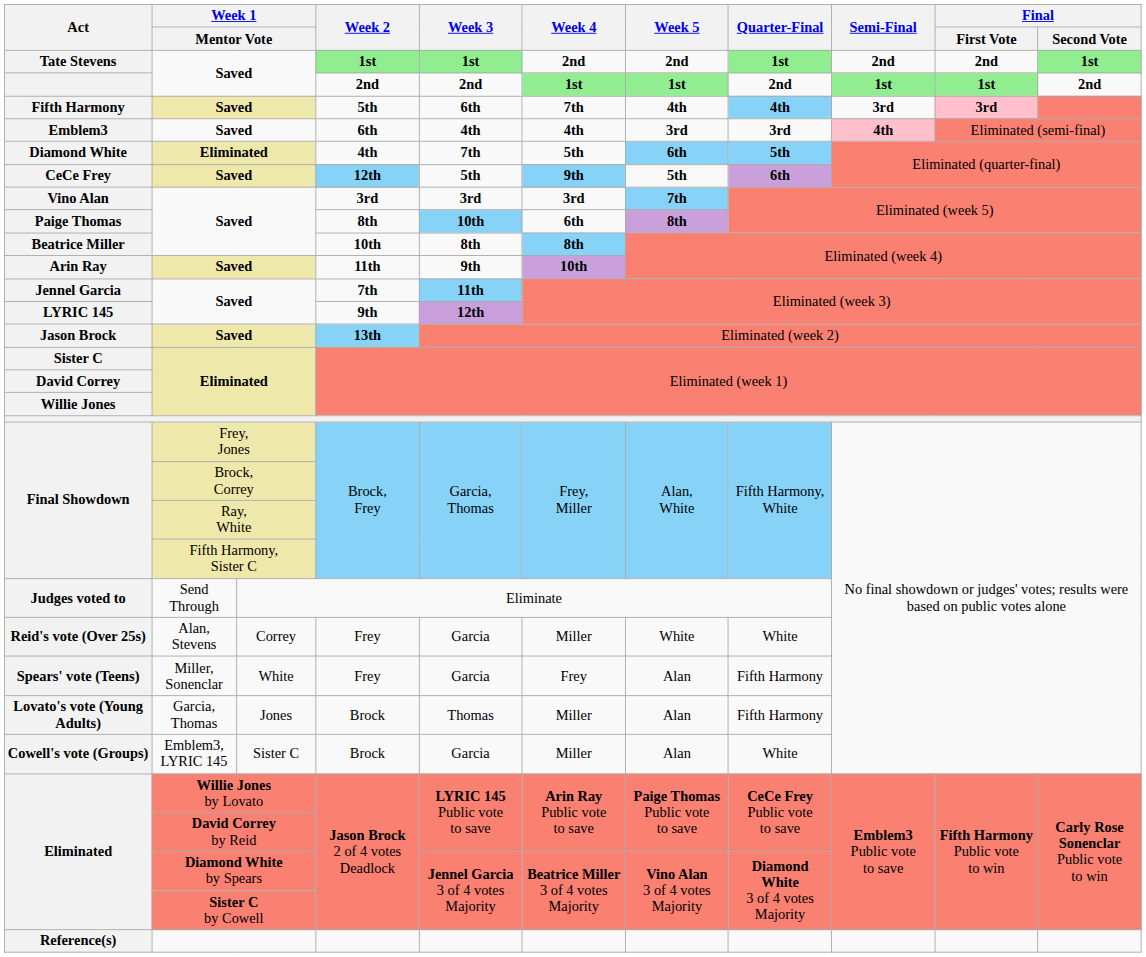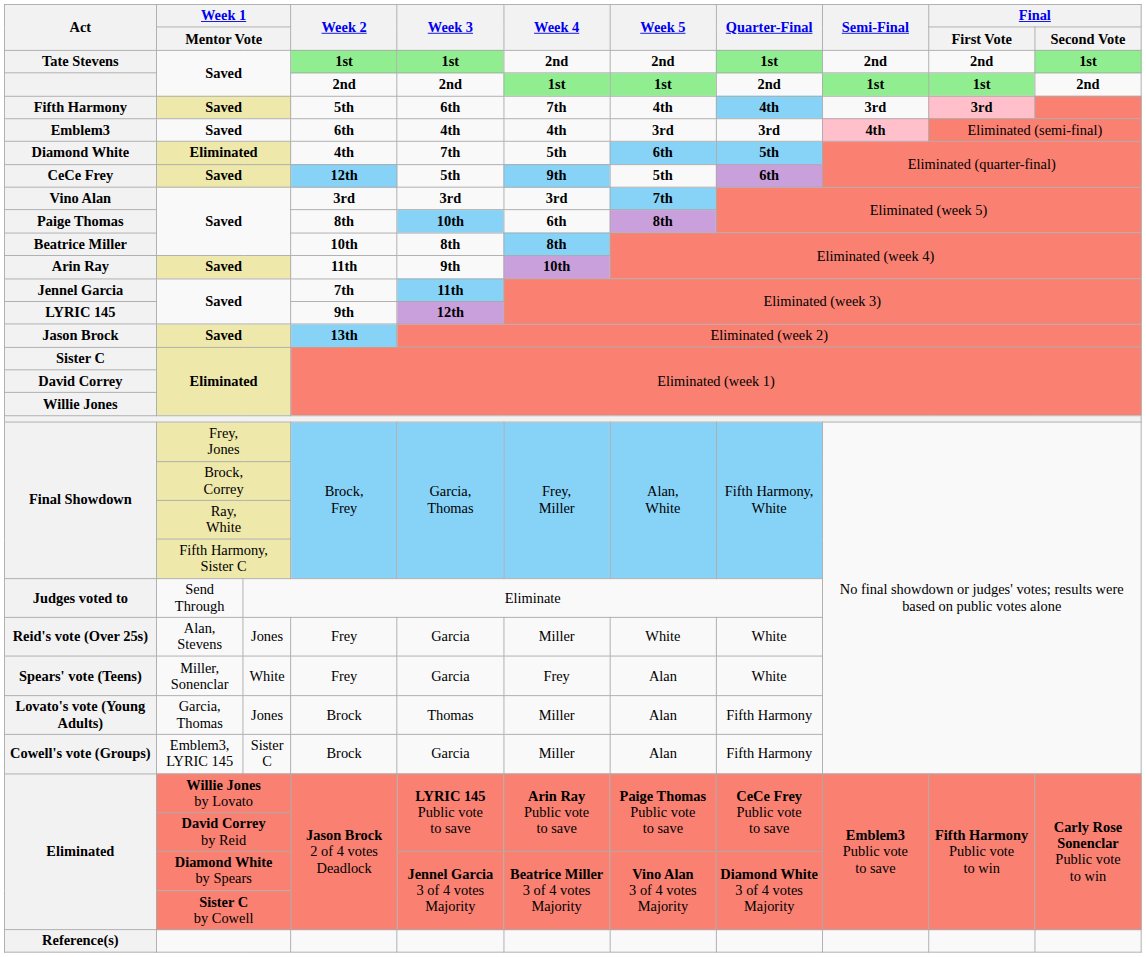 <table class="wikitable" style="text-align:center; width:100%">
 <tr>
 <th style="width:10%" rowspan="2">Act</th>
 <th colspan="2"><a href='#'>Week 1</a></th>
 <th style="width:7%" rowspan="2"><a href='#'>Week 2</a></th>
 <th style="width:7%" rowspan="2"><a href='#'>Week 3</a></th>
 <th style="width:7%" rowspan="2"><a href='#'>Week 4</a></th>
 <th style="width:7%" rowspan="2"><a href='#'>Week 5</a></th>
 <th style="width:7%" rowspan="2"><a href='#'>Quarter-Final</a></th>
 <th style="width:7%" rowspan="2"><a href='#'>Semi-Final</a></th>
 <th colspan="2"><a href='#'>Final</a></th>
 </tr>
 <tr>
 <th colspan="2" style="width:7%">Mentor Vote</th>
 <th style="width:7%">First Vote</th>
 <th style="width:7%">Second Vote</th>
 </tr>
 <tr>
 <th scope="row">Tate Stevens</th>
 <td rowspan=2 colspan="2"><strong>Saved</strong></td>
 <td style="background:lightgreen"><strong>1st</strong></td>
 <td style="background:lightgreen"><strong>1st</strong></td>
 <td><strong>2nd</strong></td>
 <td><strong>2nd</strong></td>
 <td style="background:lightgreen"><strong>1st</strong></td>
 <td><strong>2nd</strong></td>
 <td><strong>2nd</strong></td>
 <td style="background:lightgreen"><strong>1st</strong></td>
 </tr>
 <tr>
 <th scope="row"></th>
 <td><strong>2nd</strong></td>
 <td><strong>2nd</strong></td>
 <td style="background:lightgreen"><strong>1st</strong></td>
 <td style="background:lightgreen"><strong>1st</strong></td>
 <td><strong>2nd</strong></td>
 <td style="background:lightgreen"><strong>1st</strong></td>
 <td style="background:lightgreen"><strong>1st</strong></td>
 <td><strong>2nd</strong></td>
 </tr>
 <tr>
 <th scope="row">Fifth Harmony </th>
 <td colspan="2" style="background:#EEE8AA"><strong>Saved</strong></td>
 <td><strong>5th</strong></td>
 <td><strong>6th</strong></td>
 <td><strong>7th</strong></td>
 <td><strong>4th</strong></td>
 <td style="background:#87D3F8"><strong>4th</strong></td>
 <td><strong>3rd</strong></td>
 <td style="background:pink"><strong>3rd</strong></td>
 <td style="background:salmon"></td>
 </tr>
 <tr>
 <th scope="row">Emblem3</th>
 <td colspan="2"><strong>Saved</strong></td>
 <td><strong>6th</strong></td>
 <td><strong>4th</strong></td>
 <td><strong>4th</strong></td>
 <td><strong>3rd</strong></td>
 <td><strong>3rd</strong></td>
 <td style="background:pink"><strong>4th</strong></td>
 <td colspan="2" style="background:salmon">Eliminated (semi-final)</td>
 </tr>
 <tr>
 <th scope="row">Diamond White</th>
 <td colspan="2" style="background:#EEE8AA"><strong>Eliminated</strong></td>
 <td><strong>4th</strong></td>
 <td><strong>7th</strong></td>
 <td><strong>5th</strong></td>
 <td style="background:#87D3F8"><strong>6th</strong></td>
 <td style="background:#87D3F8"><strong>5th</strong></td>
 <td rowspan=2 colspan="3" style="background:salmon">Eliminated (quarter-final)</td>
 </tr>
 <tr>
 <th scope="row">CeCe Frey</th>
 <td colspan="2" style="background:#EEE8AA"><strong>Saved</strong></td>
 <td style="background:#87D3F8"><strong>12th</strong></td>
 <td><strong>5th</strong></td>
 <td style="background:#87D3F8"><strong>9th</strong></td>
 <td><strong>5th</strong></td>
 <td style="background:#C9A0DC;"><strong>6th</strong></td>
 </tr>
 <tr>
 <th scope="row">Vino Alan</th>
 <td rowspan=3 colspan="2"><strong>Saved</strong></td>
 <td><strong>3rd</strong></td>
 <td><strong>3rd</strong></td>
 <td><strong>3rd</strong></td>
 <td style="background:#87D3F8"><strong>7th</strong></td>
 <td rowspan=2 colspan="4" style="background:salmon">Eliminated (week 5)</td>
 </tr>
 <tr>
 <th scope="row">Paige Thomas</th>
 <td><strong>8th</strong></td>
 <td style="background:#87D3F8"><strong>10th</strong></td>
 <td><strong>6th</strong></td>
 <td style="background:#C9A0DC;"><strong>8th</strong></td>
 </tr>
 <tr>
 <th scope="row">Beatrice Miller</th>
 <td><strong>10th</strong></td>
 <td><strong>8th</strong></td>
 <td style="background:#87D3F8"><strong>8th</strong></td>
 <td rowspan=2 colspan="5" style="background:salmon">Eliminated (week 4)</td>
 </tr>
 <tr>
 <th scope="row">Arin Ray</th>
 <td colspan="2" style="background:#EEE8AA"><strong>Saved</strong></td>
 <td><strong>11th</strong></td>
 <td><strong>9th</strong></td>
 <td style="background:#C9A0DC;"><strong>10th</strong></td>
 </tr>
 <tr>
 <th scope="row">Jennel Garcia</th>
 <td rowspan=2 colspan="2"><strong>Saved</strong></td>
 <td><strong>7th</strong></td>
 <td style="background:#87D3F8"><strong>11th</strong></td>
 <td rowspan=2 colspan="6" style="background:salmon">Eliminated (week 3)</td>
 </tr>
 <tr>
 <th scope="row">LYRIC 145</th>
 <td><strong>9th</strong></td>
 <td style="background:#C9A0DC;"><strong>12th</strong></td>
 </tr>
 <tr>
 <th scope="row">Jason Brock</th>
 <td colspan="2" style="background:#EEE8AA"><strong>Saved</strong></td>
 <td style="background:#87D3F8"><strong>13th</strong></td>
 <td colspan="7" style="background:salmon">Eliminated (week 2)</td>
 </tr>
 <tr>
 <th scope="row">Sister C</th>
 <td rowspan=3 colspan="2" style="background:#EEE8AA"><strong>Eliminated</strong></td>
 <td rowspan=3 colspan="8" style="background:salmon">Eliminated (week 1)</td>
 </tr>
 <tr>
 <th scope="row">David Correy</th>
 </tr>
 <tr>
 <th scope="row">Willie Jones</th>
 </tr>
 <tr>
 <th colspan="12"></th>
 </tr>
 <tr>
 <th rowspan=4 scope="row">Final Showdown</th>
 <td colspan="2" style="background:#EEE8AA">Frey,<br>Jones</td>
 <td rowspan=4 style="background:#87D3F8">Brock,<br>Frey</td>
 <td rowspan=4 style="background:#87D3F8">Garcia,<br>Thomas</td>
 <td rowspan=4 style="background:#87D3F8">Frey,<br>Miller</td>
 <td rowspan=4 style="background:#87D3F8">Alan,<br>White</td>
 <td rowspan=4 style="background:#87D3F8">Fifth Harmony,<br>White</td>
 <td rowspan=9 colspan="4">No final showdown or judges' votes; results were based on public votes alone</td>
 </tr>
 <tr>
 <td colspan="2" style="background:#EEE8AA">Brock,<br>Correy</td>
 </tr>
 <tr>
 <td colspan="2" style="background:#EEE8AA">Ray,<br>White</td>
 </tr>
 <tr>
 <td colspan="2" style="background:#EEE8AA">Fifth Harmony,<br>Sister C</td>
 </tr>
 <tr>
 <th scope="row">Judges voted to</th>
 <td>Send Through</td>
 <td colspan="6">Eliminate</td>
 </tr>
 <tr>
 <th scope="row">Reid's vote (Over 25s)</th>
 <td style="width:5.4%">Alan,<br>Stevens</td>
-<td style="width:5.4%">Correy</td>
+<td>Jones</td>
 <td>Frey</td>
 <td>Garcia</td>
 <td>Miller</td>
 <td>White</td>
 <td>White</td>
 </tr>
 <tr>
 <th scope="row">Spears' vote (Teens)</th>
 <td>Miller,<br>Sonenclar</td>
 <td>White</td>
 <td>Frey</td>
 <td>Garcia</td>
 <td>Frey</td>
 <td>Alan</td>
-<td>Fifth Harmony</td>
+<td>White</td>
 </tr>
 <tr>
 <th scope="row">Lovato's vote (Young Adults)</th>
 <td>Garcia,<br>Thomas</td>
 <td>Jones</td>
 <td>Brock</td>
 <td>Thomas</td>
 <td>Miller</td>
 <td>Alan</td>
 <td>Fifth Harmony</td>
 </tr>
 <tr>
 <th scope="row">Cowell's vote (Groups)</th>
 <td>Emblem3,<br>LYRIC 145</td>
 <td>Sister C</td>
 <td>Brock</td>
 <td>Garcia</td>
 <td>Miller</td>
 <td>Alan</td>
-<td>White</td>
+<td>Fifth Harmony</td>
 </tr>
 <tr>
 <th scope="row" rowspan=4>Eliminated</th>
 <td style="background:salmon;" colspan="2"><strong>Willie Jones</strong><br>by Lovato</td>
 <td style="background:salmon;" rowspan="4"><strong>Jason Brock</strong><br>2 of 4 votes<br>Deadlock</td>
 <td style="background:salmon;" rowspan="2"><strong>LYRIC 145</strong><br>Public vote<br>to save</td>
 <td style="background:salmon;" rowspan="2"><strong>Arin Ray</strong><br>Public vote<br>to save</td>
 <td style="background:salmon;" rowspan="2"><strong>Paige Thomas</strong><br>Public vote<br>to save</td>
 <td style="background:salmon;" rowspan="2"><strong>CeCe Frey</strong><br>Public vote<br>to save</td>
 <td style="background:salmon;" rowspan="4"><strong>Emblem3</strong><br>Public vote<br>to save</td>
 <td style="background:salmon;" rowspan="4"><strong>Fifth Harmony</strong><br>Public vote<br>to win</td>
 <td style="background:salmon;" rowspan="4"><strong>Carly Rose Sonenclar</strong><br>Public vote<br>to win</td>
 </tr>
 <tr>
 <td style="background:salmon;" colspan="2"><strong>David Correy</strong><br>by Reid</td>
 </tr>
 <tr style="background:salmon;">
 <td colspan="2"><strong>Diamond White</strong><br>by Spears</td>
 <td rowspan="2"><strong>Jennel Garcia</strong><br>3 of 4 votes<br>Majority</td>
 <td rowspan="2"><strong>Beatrice Miller</strong><br>3 of 4 votes<br>Majority</td>
 <td rowspan="2"><strong>Vino Alan</strong><br>3 of 4 votes<br>Majority</td>
 <td rowspan="2"><strong>Diamond White</strong><br>3 of 4 votes<br>Majority</td>
 </tr>
 <tr>
 <td style="background:salmon;" colspan="2"><strong>Sister C</strong><br>by Cowell</td>
 </tr>
 <tr>
 <th scope="row">Reference(s)</th>
 <td colspan="2"></td>
 <td></td>
 <td></td>
 <td></td>
 <td></td>
 <td></td>
 <td></td>
 <td></td>
 <td></td>
 </tr>
 </table>
